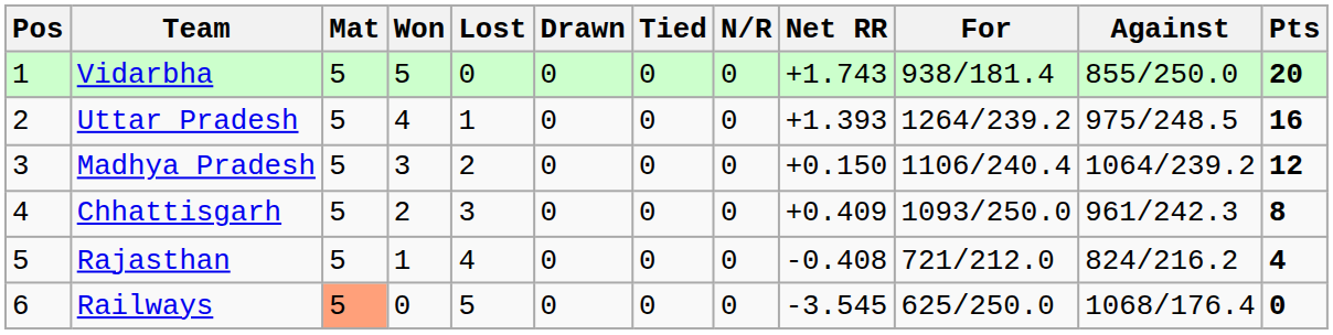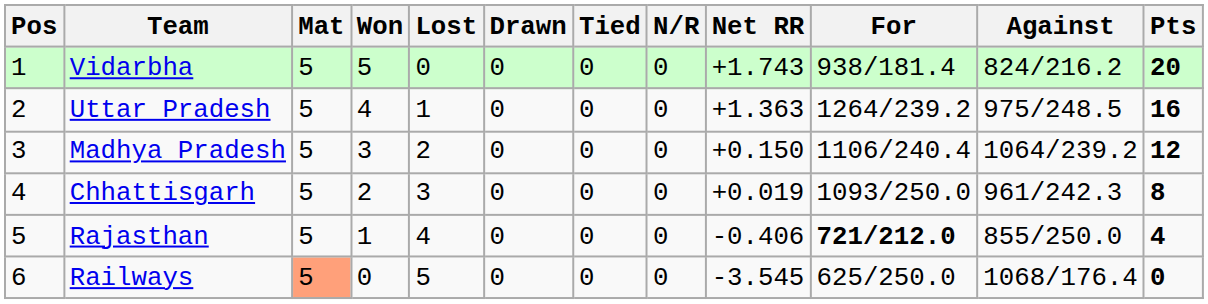 <table class="wikitable">
 <tr>
 <th>Pos</th>
 <th>Team</th>
 <th>Mat</th>
 <th>Won</th>
 <th>Lost</th>
 <th>Drawn</th>
 <th>Tied</th>
 <th>N/R</th>
 <th>Net RR</th>
 <th>For</th>
 <th>Against</th>
 <th>Pts</th>
 </tr>
 <tr style="background:#cfc;">
 <td>1</td>
 <td><a href='#'>Vidarbha</a></td>
 <td>5</td>
 <td>5</td>
 <td>0</td>
 <td>0</td>
 <td>0</td>
 <td>0</td>
 <td>+1.743</td>
 <td>938/181.4</td>
-<td>855/250.0</td>
+<td>824/216.2</td>
 <td><strong>20</strong></td>
 </tr>
 <tr>
 <td>2</td>
 <td><a href='#'>Uttar Pradesh</a></td>
 <td>5</td>
 <td>4</td>
 <td>1</td>
 <td>0</td>
 <td>0</td>
 <td>0</td>
-<td>+1.393</td>
+<td>+1.363</td>
 <td>1264/239.2</td>
 <td>975/248.5</td>
 <td><strong>16</strong></td>
 </tr>
 <tr>
 <td>3</td>
 <td><a href='#'>Madhya Pradesh</a></td>
 <td>5</td>
 <td>3</td>
 <td>2</td>
 <td>0</td>
 <td>0</td>
 <td>0</td>
 <td>+0.150</td>
 <td>1106/240.4</td>
 <td>1064/239.2</td>
 <td><strong>12</strong></td>
 </tr>
 <tr>
 <td>4</td>
 <td><a href='#'>Chhattisgarh</a></td>
 <td>5</td>
 <td>2</td>
 <td>3</td>
 <td>0</td>
 <td>0</td>
 <td>0</td>
-<td>+0.409</td>
+<td>+0.019</td>
 <td>1093/250.0</td>
 <td>961/242.3</td>
 <td><strong>8</strong></td>
 </tr>
 <tr>
 <td>5</td>
 <td><a href='#'>Rajasthan</a></td>
 <td>5</td>
 <td>1</td>
 <td>4</td>
 <td>0</td>
 <td>0</td>
 <td>0</td>
-<td>-0.408</td>
-<td>721/212.0</td>
-<td>824/216.2</td>
+<td>-0.406</td>
+<td><strong>721/212.0</strong></td>
+<td>855/250.0</td>
 <td><strong>4</strong></td>
 </tr>
 <tr>
 <td>6</td>
 <td><a href='#'>Railways</a></td>
 <td style="background: lightsalmon;">5</td>
 <td>0</td>
 <td>5</td>
 <td>0</td>
 <td>0</td>
 <td>0</td>
 <td>-3.545</td>
 <td>625/250.0</td>
 <td>1068/176.4</td>
 <td><strong>0</strong></td>
 </tr>
 </table>
